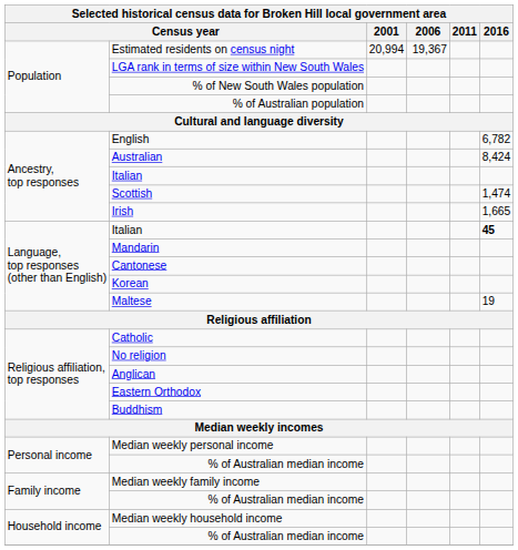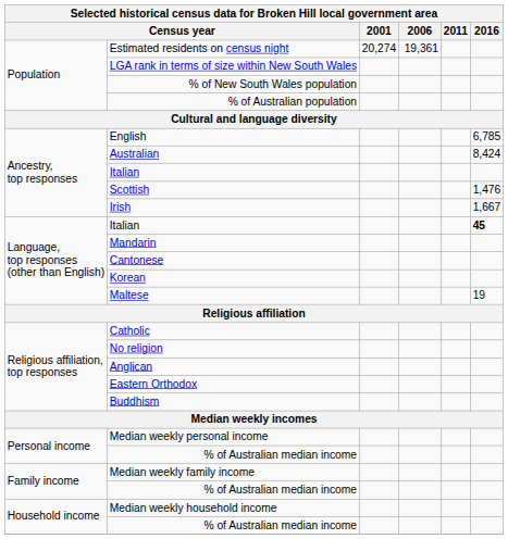 <table class="wikitable">
 <tr>
 <th colspan="8">Selected historical census data for Broken Hill local government area</th>
 </tr>
 <tr>
 <th colspan="2">Census year</th>
 <th>2001</th>
 <th>2006</th>
 <th>2011</th>
 <th>2016</th>
 </tr>
 <tr>
 <td rowspan="4">Population</td>
 <td>Estimated residents on <a href='#'>census night</a></td>
-<td>20,994</td>
-<td> 19,367</td>
+<td>20,274</td>
+<td> 19,361</td>
 <td align="right"> </td>
 <td align="right"> </td>
 </tr>
 <tr>
 <td align="right"><a href='#'>LGA rank in terms of size within New South Wales</a></td>
 <td></td>
 <td></td>
 <td align="right"></td>
 <td align="right"> </td>
 </tr>
 <tr>
 <td align="right">% of New South Wales population</td>
 <td></td>
 <td></td>
 <td align="right"></td>
 <td></td>
 </tr>
 <tr>
 <td align="right">% of Australian population</td>
 <td></td>
 <td></td>
 <td align="right"></td>
 <td></td>
 </tr>
 <tr>
 <th colspan="6">Cultural and language diversity</th>
 </tr>
 <tr>
 <td rowspan="5">Ancestry,<br>top responses</td>
 <td>English</td>
 <td></td>
 <td></td>
 <td align="right"></td>
-<td>6,782</td>
+<td>6,785</td>
 </tr>
 <tr>
 <td><a href='#'>Australian</a></td>
 <td></td>
 <td></td>
 <td align="right"></td>
 <td>8,424</td>
 </tr>
 <tr>
 <td><a href='#'>Italian</a></td>
 <td></td>
 <td></td>
 <td align="right"></td>
 <td></td>
 </tr>
 <tr>
 <td><a href='#'>Scottish</a></td>
 <td></td>
 <td></td>
 <td align="right"></td>
-<td>1,474</td>
+<td>1,476</td>
 </tr>
 <tr>
 <td><a href='#'>Irish</a></td>
 <td></td>
 <td></td>
 <td align="right"></td>
-<td>1,665</td>
+<td>1,667</td>
 </tr>
 <tr>
 <td rowspan="5">Language,<br>top responses<br>(other than English)</td>
 <td>Italian</td>
 <td></td>
 <td></td>
 <td align="right"></td>
 <td><strong>45</strong></td>
 </tr>
 <tr>
 <td><a href='#'>Mandarin</a></td>
 <td></td>
 <td></td>
 <td align="right"></td>
 <td></td>
 </tr>
 <tr>
 <td><a href='#'>Cantonese</a></td>
 <td></td>
 <td></td>
 <td align="right"></td>
 <td></td>
 </tr>
 <tr>
 <td><a href='#'>Korean</a></td>
 <td></td>
 <td></td>
 <td align="right"></td>
 <td></td>
 </tr>
 <tr>
 <td><a href='#'>Maltese</a></td>
 <td></td>
 <td></td>
 <td align="right"></td>
 <td>19</td>
 </tr>
 <tr>
 <th colspan="6">Religious affiliation</th>
 </tr>
 <tr>
 <td rowspan="5">Religious affiliation,<br>top responses</td>
 <td><a href='#'>Catholic</a></td>
 <td></td>
 <td></td>
 <td align="right"></td>
 <td></td>
 </tr>
 <tr>
 <td><a href='#'>No religion</a></td>
 <td></td>
 <td></td>
 <td align="right"></td>
 <td></td>
 </tr>
 <tr>
 <td><a href='#'>Anglican</a></td>
 <td></td>
 <td></td>
 <td align="right"></td>
 <td></td>
 </tr>
 <tr>
 <td><a href='#'>Eastern Orthodox</a></td>
 <td></td>
 <td></td>
 <td align="right"></td>
 <td></td>
 </tr>
 <tr>
 <td><a href='#'>Buddhism</a></td>
 <td></td>
 <td></td>
 <td align="right"></td>
 <td></td>
 </tr>
 <tr>
 <th colspan="6">Median weekly incomes</th>
 </tr>
 <tr>
 <td rowspan="2">Personal income</td>
 <td>Median weekly personal income</td>
 <td></td>
 <td></td>
 <td align="right"></td>
 <td></td>
 </tr>
 <tr>
 <td align="right">% of Australian median income</td>
 <td></td>
 <td></td>
 <td align="right"></td>
 <td></td>
 </tr>
 <tr>
 <td rowspan="2">Family income</td>
 <td>Median weekly family income</td>
 <td></td>
 <td></td>
 <td align="right"></td>
 <td></td>
 </tr>
 <tr>
 <td align="right">% of Australian median income</td>
 <td></td>
 <td></td>
 <td align="right"></td>
 <td></td>
 </tr>
 <tr>
 <td rowspan="2">Household income</td>
 <td>Median weekly household income</td>
 <td></td>
 <td></td>
 <td align="right"></td>
 <td></td>
 </tr>
 <tr>
 <td align="right">% of Australian median income</td>
 <td></td>
 <td></td>
 <td align="right"></td>
 <td></td>
 </tr>
 <tr>
 </tr>
 </table>
